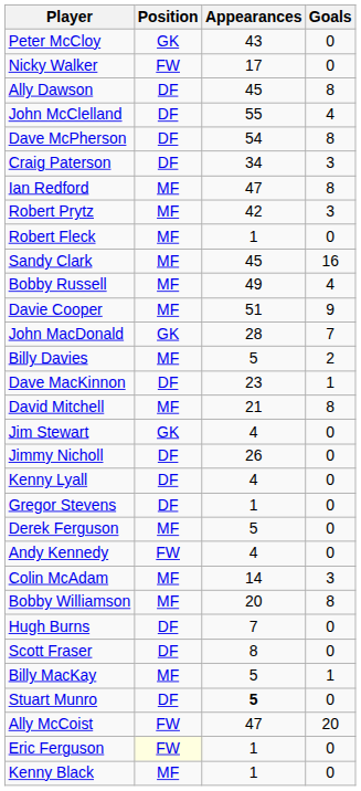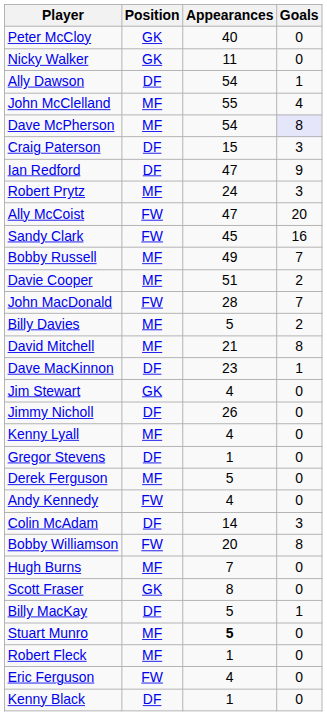 <table class="wikitable sortable" style="text-align: center;">
 <tr>
 <th>Player</th>
 <th>Position</th>
 <th>Appearances</th>
 <th>Goals</th>
 </tr>
 <tr>
 <td align="left"> <a href='#'>Peter McCloy</a></td>
 <td><a href='#'>GK</a></td>
-<td>43</td>
+<td>40</td>
 <td>0</td>
 </tr>
 <tr>
 <td align="left"> <a href='#'>Nicky Walker</a></td>
-<td><a href='#'>FW</a></td>
-<td>17</td>
+<td><a href='#'>GK</a></td>
+<td>11</td>
 <td>0</td>
 </tr>
 <tr>
 <td align="left"> <a href='#'>Ally Dawson</a></td>
 <td><a href='#'>DF</a></td>
-<td>45</td>
-<td>8</td>
+<td>54</td>
+<td>1</td>
 </tr>
 <tr>
 <td align="left"> <a href='#'>John McClelland</a></td>
-<td><a href='#'>DF</a></td>
+<td><a href='#'>MF</a></td>
 <td>55</td>
 <td>4</td>
 </tr>
 <tr>
 <td align="left"> <a href='#'>Dave McPherson</a></td>
-<td><a href='#'>DF</a></td>
+<td><a href='#'>MF</a></td>
 <td>54</td>
-<td>8</td>
+<td style="background: lavender;">8</td>
 </tr>
 <tr>
 <td align="left"> <a href='#'>Craig Paterson</a></td>
 <td><a href='#'>DF</a></td>
-<td>34</td>
+<td>15</td>
 <td>3</td>
 </tr>
 <tr>
 <td align="left"> <a href='#'>Ian Redford</a></td>
-<td><a href='#'>MF</a></td>
+<td><a href='#'>DF</a></td>
 <td>47</td>
-<td>8</td>
+<td>9</td>
 </tr>
 <tr>
 <td align="left"> <a href='#'>Robert Prytz</a></td>
 <td><a href='#'>MF</a></td>
-<td>42</td>
+<td>24</td>
 <td>3</td>
 </tr>
 <tr>
-<td align="left"> <a href='#'>Robert Fleck</a></td>
-<td><a href='#'>MF</a></td>
-<td>1</td>
-<td>0</td>
+<td align="left"> <a href='#'>Ally McCoist</a></td>
+<td><a href='#'>FW</a></td>
+<td>47</td>
+<td>20</td>
 </tr>
 <tr>
 <td align="left"> <a href='#'>Sandy Clark</a></td>
-<td><a href='#'>MF</a></td>
+<td><a href='#'>FW</a></td>
 <td>45</td>
 <td>16</td>
 </tr>
 <tr>
 <td align="left"> <a href='#'>Bobby Russell</a></td>
 <td><a href='#'>MF</a></td>
 <td>49</td>
-<td>4</td>
+<td>7</td>
 </tr>
 <tr>
 <td align="left"> <a href='#'>Davie Cooper</a></td>
 <td><a href='#'>MF</a></td>
 <td>51</td>
-<td>9</td>
+<td>2</td>
 </tr>
 <tr>
 <td align="left"> <a href='#'>John MacDonald</a></td>
-<td><a href='#'>GK</a></td>
+<td><a href='#'>FW</a></td>
 <td>28</td>
 <td>7</td>
 </tr>
 <tr>
 <td align="left"> <a href='#'>Billy Davies</a></td>
 <td><a href='#'>MF</a></td>
 <td>5</td>
 <td>2</td>
 </tr>
 <tr>
+<td align="left"> <a href='#'>David Mitchell</a></td>
+<td><a href='#'>MF</a></td>
+<td>21</td>
+<td>8</td>
+</tr>
+<tr>
 <td align="left"> <a href='#'>Dave MacKinnon</a></td>
 <td><a href='#'>DF</a></td>
 <td>23</td>
 <td>1</td>
-</tr>
-<tr>
-<td align="left"> <a href='#'>David Mitchell</a></td>
-<td><a href='#'>MF</a></td>
-<td>21</td>
-<td>8</td>
 </tr>
 <tr>
 <td align="left"> <a href='#'>Jim Stewart</a></td>
 <td><a href='#'>GK</a></td>
 <td>4</td>
 <td>0</td>
 </tr>
 <tr>
 <td align="left"> <a href='#'>Jimmy Nicholl</a></td>
 <td><a href='#'>DF</a></td>
 <td>26</td>
 <td>0</td>
 </tr>
 <tr>
 <td align="left"> <a href='#'>Kenny Lyall</a></td>
-<td><a href='#'>DF</a></td>
+<td><a href='#'>MF</a></td>
 <td>4</td>
 <td>0</td>
 </tr>
 <tr>
 <td align="left"> <a href='#'>Gregor Stevens</a></td>
 <td><a href='#'>DF</a></td>
 <td>1</td>
 <td>0</td>
 </tr>
 <tr>
 <td align="left"> <a href='#'>Derek Ferguson</a></td>
 <td><a href='#'>MF</a></td>
 <td>5</td>
 <td>0</td>
 </tr>
 <tr>
 <td align="left"> <a href='#'>Andy Kennedy</a></td>
 <td><a href='#'>FW</a></td>
 <td>4</td>
 <td>0</td>
 </tr>
 <tr>
 <td align="left"> <a href='#'>Colin McAdam</a></td>
-<td><a href='#'>MF</a></td>
+<td><a href='#'>DF</a></td>
 <td>14</td>
 <td>3</td>
 </tr>
 <tr>
 <td align="left"> <a href='#'>Bobby Williamson</a></td>
-<td><a href='#'>MF</a></td>
+<td><a href='#'>FW</a></td>
 <td>20</td>
 <td>8</td>
 </tr>
 <tr>
 <td align="left"> <a href='#'>Hugh Burns</a></td>
-<td><a href='#'>DF</a></td>
+<td><a href='#'>MF</a></td>
 <td>7</td>
 <td>0</td>
 </tr>
 <tr>
 <td align="left"> <a href='#'>Scott Fraser</a></td>
-<td><a href='#'>DF</a></td>
+<td><a href='#'>GK</a></td>
 <td>8</td>
 <td>0</td>
 </tr>
 <tr>
 <td align="left"> <a href='#'>Billy MacKay</a></td>
-<td><a href='#'>MF</a></td>
+<td><a href='#'>DF</a></td>
 <td>5</td>
 <td>1</td>
 </tr>
 <tr>
 <td align="left"> <a href='#'>Stuart Munro</a></td>
-<td><a href='#'>DF</a></td>
+<td><a href='#'>MF</a></td>
 <td><strong>5</strong></td>
 <td>0</td>
 </tr>
 <tr>
-<td align="left"> <a href='#'>Ally McCoist</a></td>
-<td><a href='#'>FW</a></td>
-<td>47</td>
-<td>20</td>
-</tr>
-<tr>
-<td align="left"> <a href='#'>Eric Ferguson</a></td>
-<td style="background: lightyellow;"><a href='#'>FW</a></td>
+<td align="left"> <a href='#'>Robert Fleck</a></td>
+<td><a href='#'>MF</a></td>
 <td>1</td>
 <td>0</td>
 </tr>
 <tr>
+<td align="left"> <a href='#'>Eric Ferguson</a></td>
+<td><a href='#'>FW</a></td>
+<td>4</td>
+<td>0</td>
+</tr>
+<tr>
 <td align="left"> <a href='#'>Kenny Black</a></td>
-<td><a href='#'>MF</a></td>
+<td><a href='#'>DF</a></td>
 <td>1</td>
 <td>0</td>
 </tr>
 </table>
